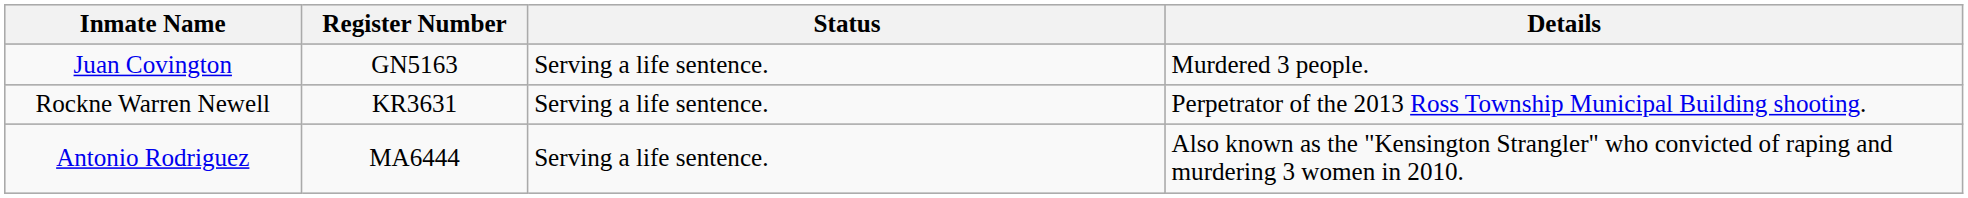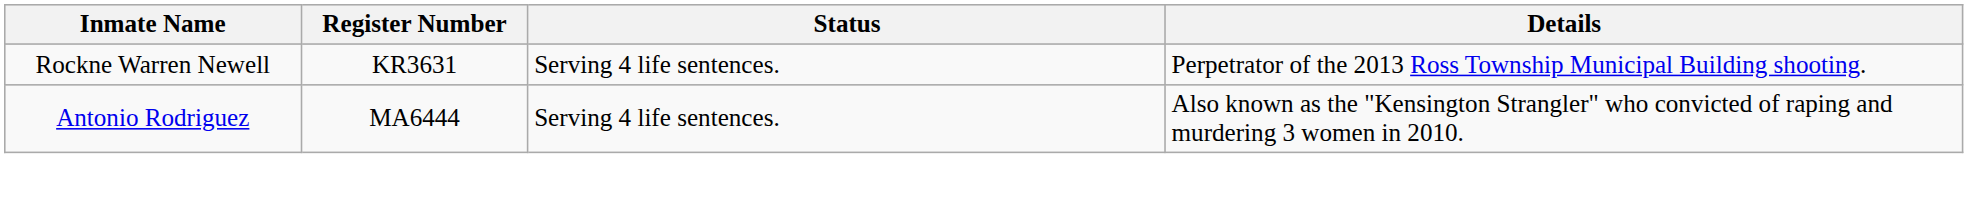 <table class="wikitable sortable">
 <tr>
 <th width=13%>Inmate Name</th>
 <th width=10%>Register Number</th>
 <th width=28%>Status</th>
 <th width=35%>Details</th>
 </tr>
 <tr>
-<td style="text-align:center;"><a href='#'>Juan Covington</a></td>
-<td style="text-align:center;">GN5163</td>
-<td>Serving a life sentence.</td>
-<td>Murdered 3 people.</td>
-</tr>
-<tr>
 <td style="text-align:center;">Rockne Warren Newell</td>
 <td style="text-align:center;">KR3631</td>
-<td>Serving a life sentence.</td>
+<td>Serving 4 life sentences.</td>
 <td>Perpetrator of the 2013 <a href='#'>Ross Township Municipal Building shooting</a>.</td>
 </tr>
 <tr>
 <td style="text-align:center;"><a href='#'> Antonio Rodriguez</a></td>
 <td style="text-align:center;">MA6444</td>
-<td>Serving a life sentence.</td>
+<td>Serving 4 life sentences.</td>
 <td>Also known as the "Kensington Strangler" who convicted of raping and murdering 3 women in 2010.</td>
 </tr>
 </table>
